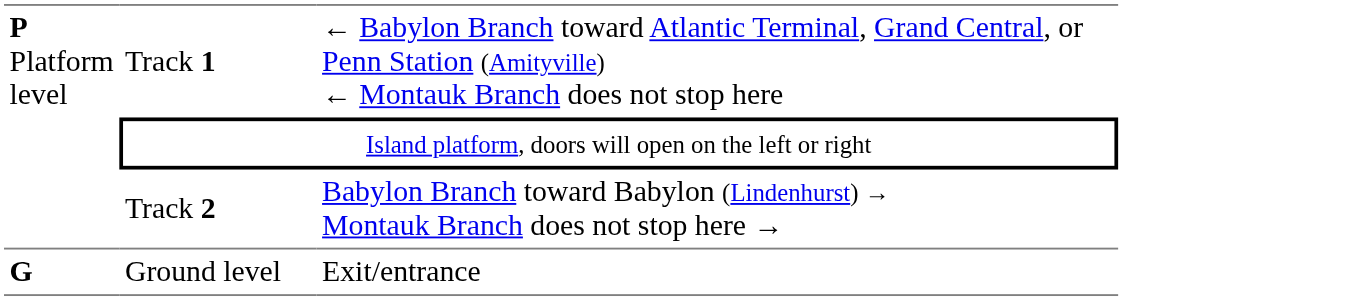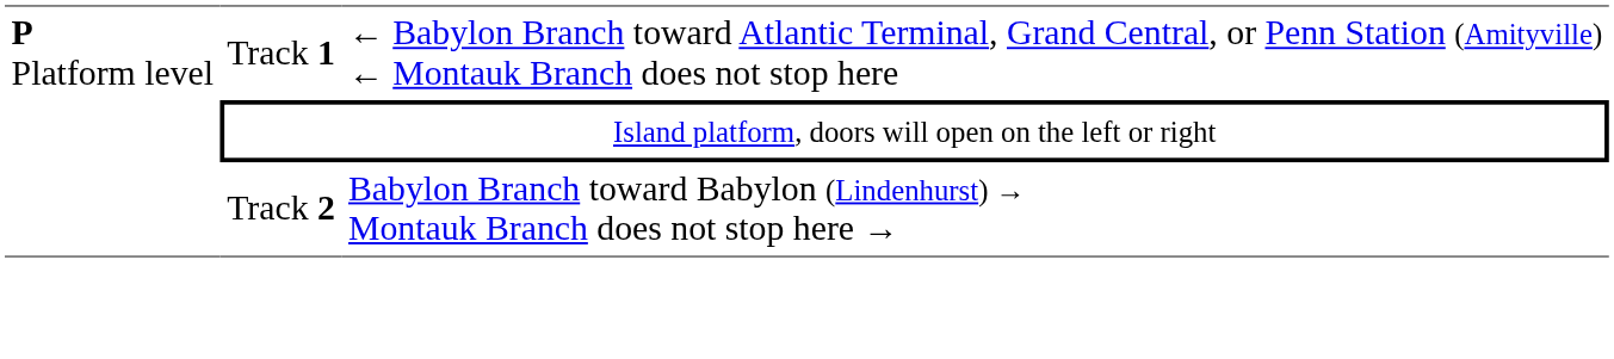 <table cellpadding="3" cellspacing="0" border="0">
 <tr>
 <td rowspan="3" valign="top" style="border-top:solid 1px gray;border-bottom:solid 1px gray;"><strong>P</strong><br>Platform level</td>
 <td style="border-top:solid 1px gray;">Track <strong>1</strong></td>
 <td style="border-top:solid 1px gray;">← <strong></strong> <a href='#'>Babylon Branch</a> toward <a href='#'>Atlantic Terminal</a>, <a href='#'>Grand Central</a>, or <a href='#'>Penn Station</a> <small>(<a href='#'>Amityville</a>)</small><br>←  <a href='#'>Montauk Branch</a> does not stop here</td>
 </tr>
 <tr>
 <td colspan="2" style="border-top:solid 2px black;border-right:solid 2px black;border-left:solid 2px black;border-bottom:solid 2px black;text-align:center;"><small><a href='#'>Island platform</a>, doors will open on the left or right</small> </td>
 </tr>
 <tr>
 <td style="border-bottom:solid 1px gray;">Track <strong>2</strong></td>
 <td style="border-bottom:solid 1px gray;"><strong></strong> <a href='#'>Babylon Branch</a> toward Babylon <small>(<a href='#'>Lindenhurst</a>) →</small><br> <a href='#'>Montauk Branch</a> does not stop here →</td>
 </tr>
-<tr>
-<td width="50" style="border-bottom:solid 1px gray;border-bottom:solid 1px gray;"><strong>G</strong></td>
-<td width="100" style="border-bottom:solid 1px gray;border-bottom:solid 1px gray;">Ground level</td>
-<td width="425" style="border-bottom:solid 1px gray;border-bottom:solid 1px gray;">Exit/entrance</td>
-</tr>
 </table>
